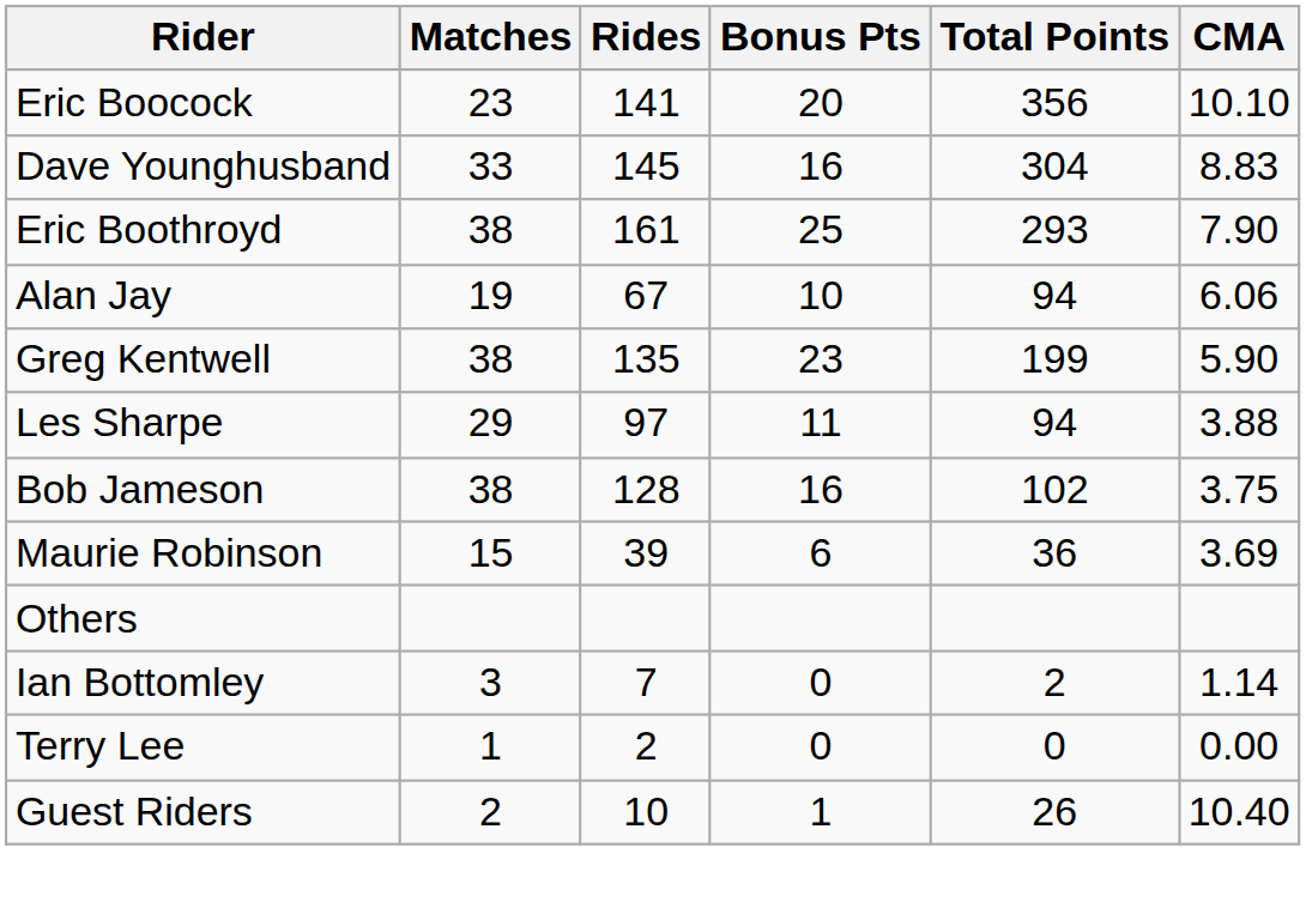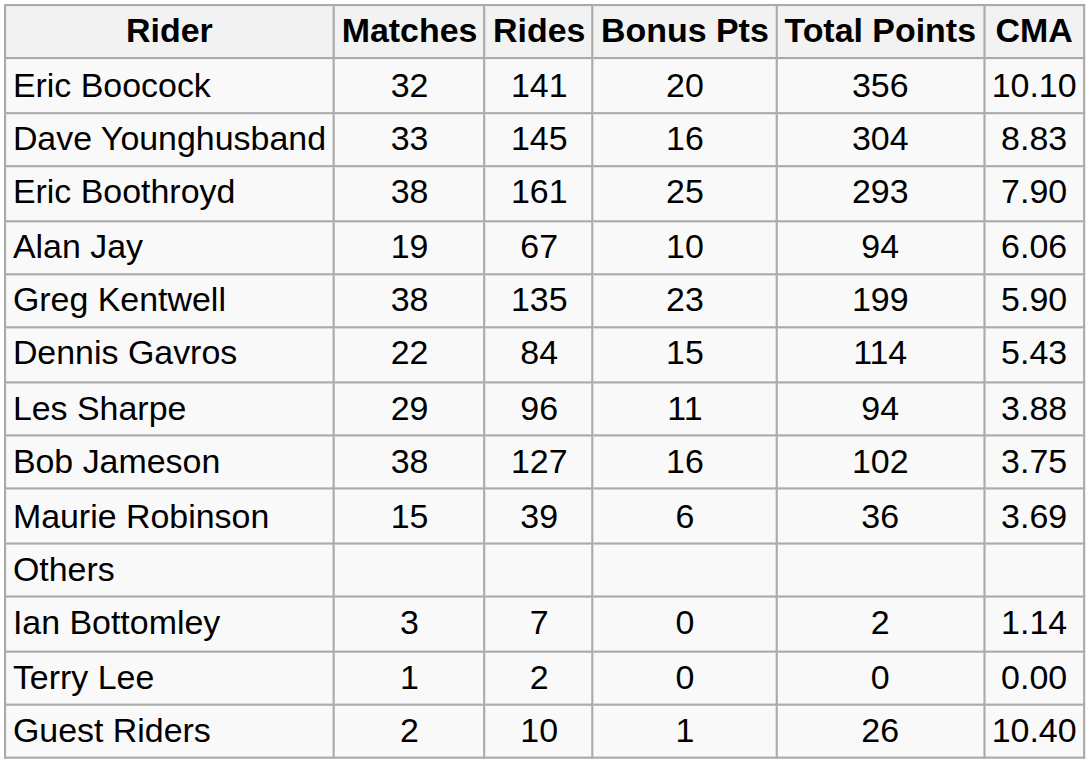 <table class="wikitable">
 <tr |align = "center" |>
 <th>Rider</th>
 <th>Matches</th>
 <th>Rides</th>
 <th>Bonus Pts</th>
 <th>Total Points</th>
 <th>CMA</th>
 </tr>
 <tr>
 <td>Eric Boocock</td>
-<td align = "center">23</td>
+<td align = "center">32</td>
 <td align = "center">141</td>
 <td align = "center">20</td>
 <td align = "center">356</td>
 <td align = "center">10.10</td>
 </tr>
 <tr>
 <td>Dave Younghusband</td>
 <td align = "center">33</td>
 <td align = "center">145</td>
 <td align = "center">16</td>
 <td align = "center">304</td>
 <td align = "center">8.83</td>
 </tr>
 <tr>
 <td>Eric Boothroyd</td>
 <td align = "center">38</td>
 <td align = "center">161</td>
 <td align = "center">25</td>
 <td align = "center">293</td>
 <td align = "center">7.90</td>
 </tr>
 <tr>
 <td>Alan Jay</td>
 <td align = "center">19</td>
 <td align = "center">67</td>
 <td align = "center">10</td>
 <td align = "center">94</td>
 <td align = "center">6.06</td>
 </tr>
 <tr>
 <td>Greg Kentwell</td>
 <td align = "center">38</td>
 <td align = "center">135</td>
 <td align = "center">23</td>
 <td align = "center">199</td>
 <td align = "center">5.90</td>
 </tr>
 <tr>
+<td>Dennis Gavros</td>
+<td align = "center">22</td>
+<td align = "center">84</td>
+<td align = "center">15</td>
+<td align = "center">114</td>
+<td align = "center">5.43</td>
+</tr>
+<tr>
 <td>Les Sharpe</td>
 <td align = "center">29</td>
-<td align = "center">97</td>
+<td align = "center">96</td>
 <td align = "center">11</td>
 <td align = "center">94</td>
 <td align = "center">3.88</td>
 </tr>
 <tr>
 <td>Bob Jameson</td>
 <td align = "center">38</td>
-<td align = "center">128</td>
+<td align = "center">127</td>
 <td align = "center">16</td>
 <td align = "center">102</td>
 <td align = "center">3.75</td>
 </tr>
 <tr>
 <td>Maurie Robinson</td>
 <td align = "center">15</td>
 <td align = "center">39</td>
 <td align = "center">6</td>
 <td align = "center">36</td>
 <td align = "center">3.69</td>
 </tr>
 <tr>
 <td>Others</td>
 <td align = "center"></td>
 <td align = "center"></td>
 <td align = "center"></td>
 <td align = "center"></td>
 <td align = "center"></td>
 </tr>
 <tr>
 <td>Ian Bottomley</td>
 <td align = "center">3</td>
 <td align = "center">7</td>
 <td align = "center">0</td>
 <td align = "center">2</td>
 <td align = "center">1.14</td>
 </tr>
 <tr>
 <td>Terry Lee</td>
 <td align = "center">1</td>
 <td align = "center">2</td>
 <td align = "center">0</td>
 <td align = "center">0</td>
 <td align = "center">0.00</td>
 </tr>
 <tr>
 <td>Guest Riders</td>
 <td align = "center">2</td>
 <td align = "center">10</td>
 <td align = "center">1</td>
 <td align = "center">26</td>
 <td align = "center">10.40</td>
 </tr>
 </table>
